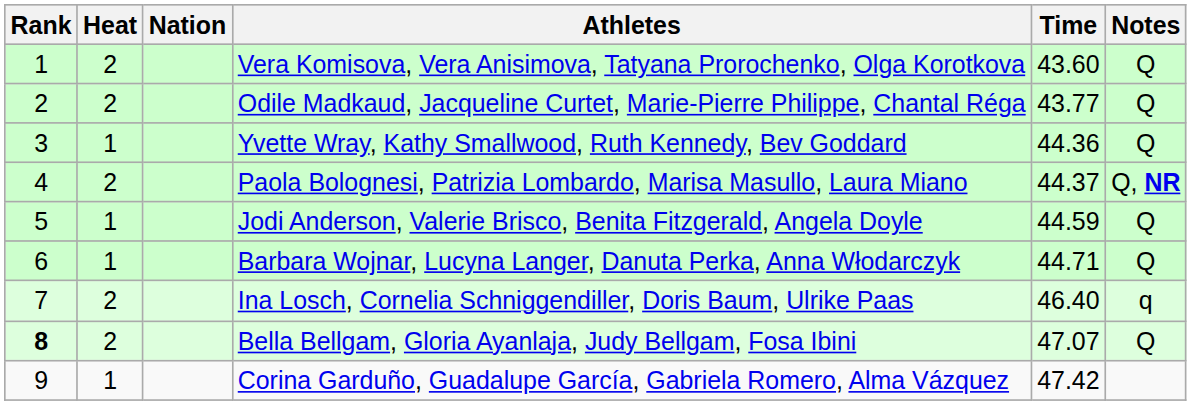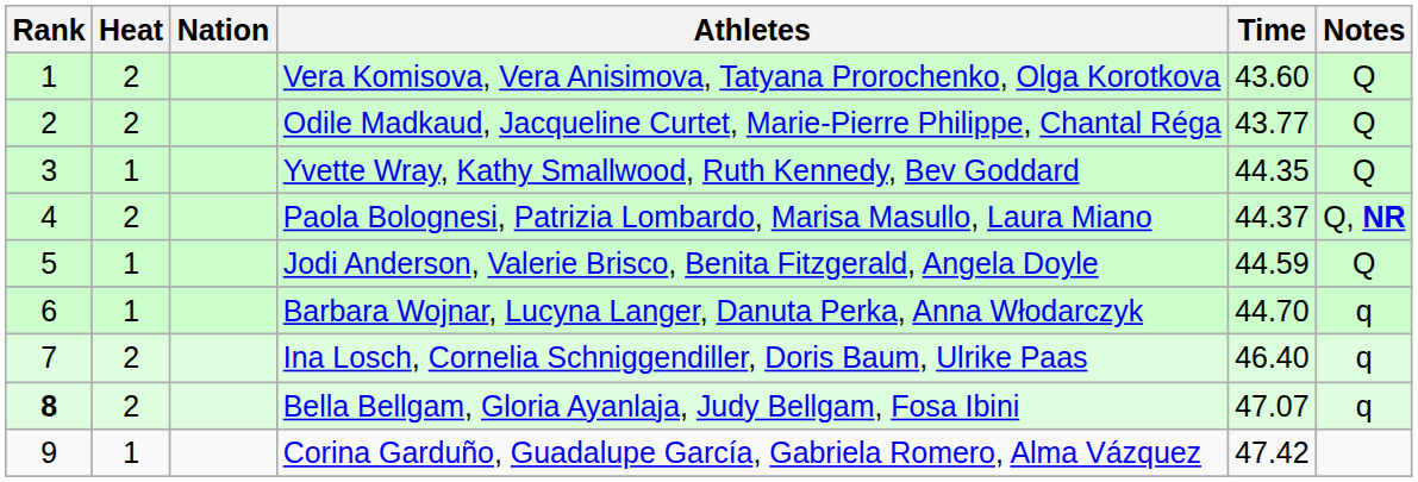 <table class="wikitable sortable" style="text-align:center;font-size:95%">
 <tr>
 <th>Rank</th>
 <th>Heat</th>
 <th>Nation</th>
 <th>Athletes</th>
 <th>Time</th>
 <th>Notes</th>
 </tr>
 <tr bgcolor=ccffcc>
 <td>1</td>
 <td>2</td>
 <td align=left></td>
 <td align=left><a href='#'>Vera Komisova</a>, <a href='#'>Vera Anisimova</a>, <a href='#'>Tatyana Prorochenko</a>, <a href='#'>Olga Korotkova</a></td>
 <td>43.60</td>
 <td>Q</td>
 </tr>
 <tr bgcolor=ccffcc>
 <td>2</td>
 <td>2</td>
 <td align=left></td>
 <td align=left><a href='#'>Odile Madkaud</a>, <a href='#'>Jacqueline Curtet</a>, <a href='#'>Marie-Pierre Philippe</a>, <a href='#'>Chantal Réga</a></td>
 <td>43.77</td>
 <td>Q</td>
 </tr>
 <tr bgcolor=ccffcc>
 <td>3</td>
 <td>1</td>
 <td align=left></td>
 <td align=left><a href='#'>Yvette Wray</a>, <a href='#'>Kathy Smallwood</a>, <a href='#'>Ruth Kennedy</a>, <a href='#'>Bev Goddard</a></td>
-<td>44.36</td>
+<td>44.35</td>
 <td>Q</td>
 </tr>
 <tr bgcolor=ccffcc>
 <td>4</td>
 <td>2</td>
 <td align=left></td>
 <td align=left><a href='#'>Paola Bolognesi</a>, <a href='#'>Patrizia Lombardo</a>, <a href='#'>Marisa Masullo</a>, <a href='#'>Laura Miano</a></td>
 <td>44.37</td>
 <td>Q, <strong><a href='#'>NR</a></strong></td>
 </tr>
 <tr bgcolor=ccffcc>
 <td>5</td>
 <td>1</td>
 <td align=left></td>
 <td align=left><a href='#'>Jodi Anderson</a>, <a href='#'>Valerie Brisco</a>, <a href='#'>Benita Fitzgerald</a>, <a href='#'>Angela Doyle</a></td>
 <td>44.59</td>
 <td>Q</td>
 </tr>
 <tr bgcolor=ccffcc>
 <td>6</td>
 <td>1</td>
 <td align=left></td>
 <td align=left><a href='#'>Barbara Wojnar</a>, <a href='#'>Lucyna Langer</a>, <a href='#'>Danuta Perka</a>, <a href='#'>Anna Włodarczyk</a></td>
-<td>44.71</td>
-<td>Q</td>
+<td>44.70</td>
+<td>q</td>
 </tr>
 <tr bgcolor=ddffdd>
 <td>7</td>
 <td>2</td>
 <td align=left></td>
 <td align=left><a href='#'>Ina Losch</a>, <a href='#'>Cornelia Schniggendiller</a>, <a href='#'>Doris Baum</a>, <a href='#'>Ulrike Paas</a></td>
 <td>46.40</td>
 <td>q</td>
 </tr>
 <tr bgcolor=ddffdd>
 <td><strong>8</strong></td>
 <td>2</td>
 <td align=left></td>
 <td align=left><a href='#'>Bella Bellgam</a>, <a href='#'>Gloria Ayanlaja</a>, <a href='#'>Judy Bellgam</a>, <a href='#'>Fosa Ibini</a></td>
 <td>47.07</td>
-<td>Q</td>
+<td>q</td>
 </tr>
 <tr>
 <td>9</td>
 <td>1</td>
 <td align=left></td>
 <td align=left><a href='#'>Corina Garduño</a>, <a href='#'>Guadalupe García</a>, <a href='#'>Gabriela Romero</a>, <a href='#'>Alma Vázquez</a></td>
 <td>47.42</td>
 <td></td>
 </tr>
 </table>
